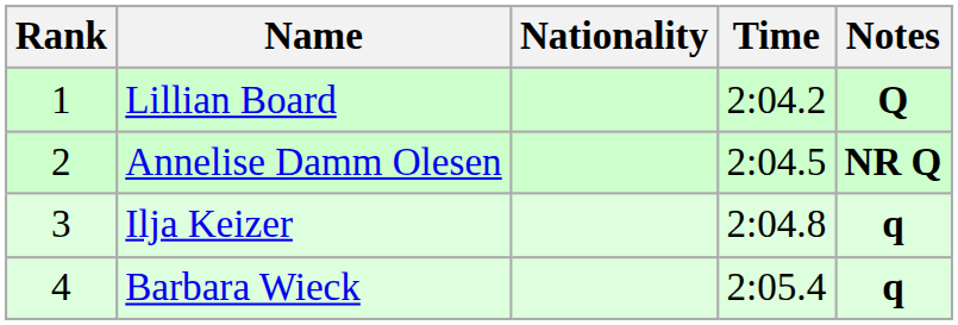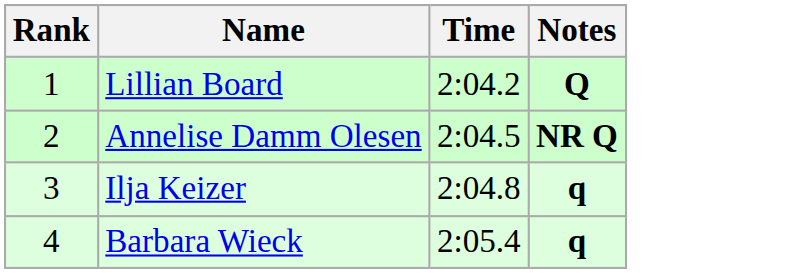 <table class="wikitable sortable" style="text-align:center">
 <tr>
 <th>Rank</th>
 <th>Name</th>
-<th>Nationality</th>
 <th>Time</th>
 <th>Notes</th>
 </tr>
 <tr bgcolor=ccffcc>
 <td>1</td>
 <td align=left><a href='#'>Lillian Board</a></td>
-<td align=left></td>
 <td>2:04.2</td>
 <td><strong>Q</strong></td>
 </tr>
 <tr bgcolor=ccffcc>
 <td>2</td>
 <td align=left><a href='#'>Annelise Damm Olesen</a></td>
-<td align=left></td>
 <td>2:04.5</td>
 <td><strong>NR Q</strong></td>
 </tr>
 <tr bgcolor=ddffdd>
 <td>3</td>
 <td align=left><a href='#'>Ilja Keizer</a></td>
-<td align=left></td>
 <td>2:04.8</td>
 <td><strong>q</strong></td>
 </tr>
 <tr bgcolor=ddffdd>
 <td>4</td>
 <td align=left><a href='#'>Barbara Wieck</a></td>
-<td align=left></td>
 <td>2:05.4</td>
 <td><strong>q</strong></td>
 </tr>
 </table>
